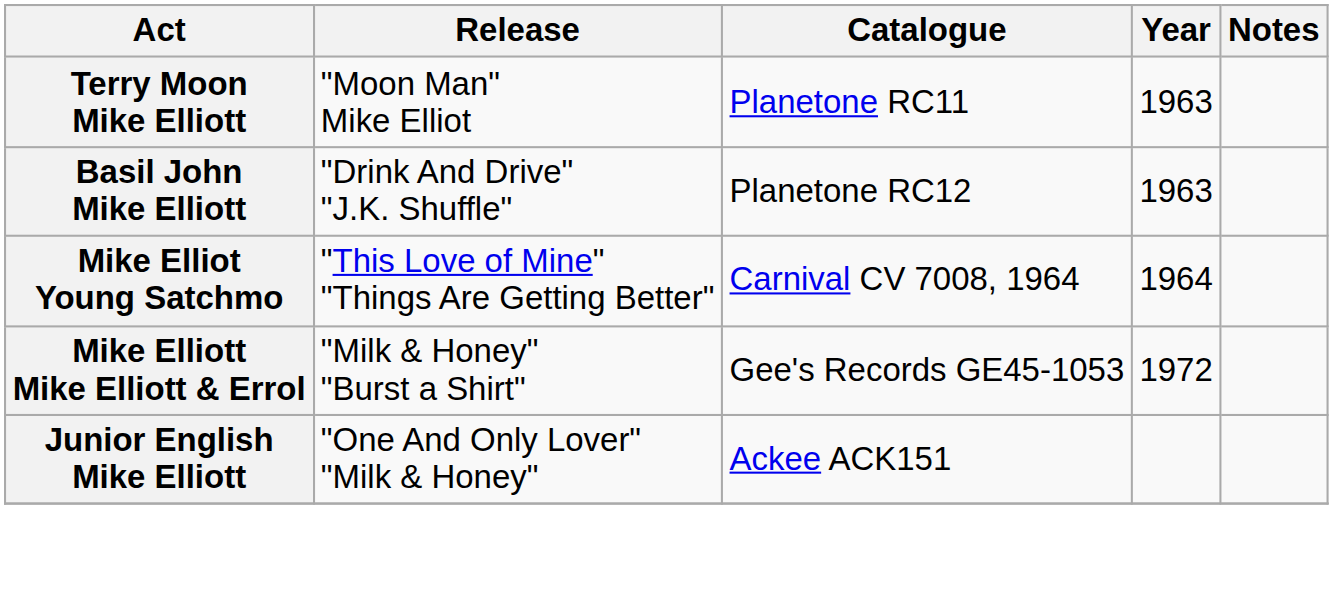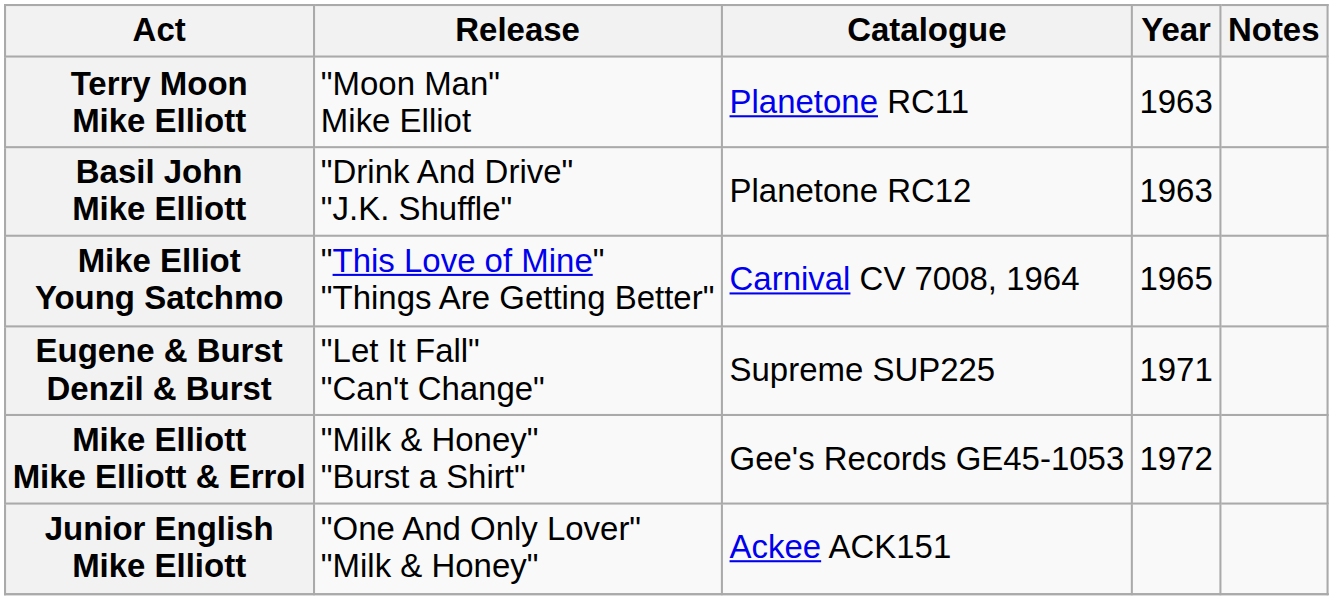 <table class="wikitable plainrowheaders sortable">
 <tr>
 <th scope="col" class="unsortable">Act</th>
 <th scope="col">Release</th>
 <th scope="col">Catalogue</th>
 <th scope="col">Year</th>
 <th scope="col" class="unsortable">Notes</th>
 </tr>
 <tr>
 <th scope="row">Terry Moon<br>Mike Elliott</th>
 <td>"Moon Man"<br>Mike Elliot</td>
 <td><a href='#'>Planetone</a> RC11</td>
 <td>1963</td>
 <td></td>
 </tr>
 <tr>
 <th scope="row">Basil John<br>Mike Elliott</th>
 <td>"Drink And Drive"<br>"J.K. Shuffle"</td>
 <td>Planetone RC12</td>
 <td>1963</td>
 <td></td>
 </tr>
 <tr>
 <th scope="row">Mike Elliot<br>Young Satchmo</th>
 <td>"<a href='#'>This Love of Mine</a>"<br>"Things Are Getting Better"</td>
 <td><a href='#'>Carnival</a> CV 7008, 1964</td>
-<td>1964</td>
+<td>1965</td>
+<td></td>
+</tr>
+<tr>
+<th scope="row">Eugene & Burst<br>Denzil & Burst</th>
+<td>"Let It Fall"<br>"Can't Change"</td>
+<td>Supreme SUP225</td>
+<td>1971</td>
 <td></td>
 </tr>
 <tr>
 <th scope="row">Mike Elliott<br>Mike Elliott & Errol</th>
 <td>"Milk & Honey"<br>"Burst a Shirt"</td>
 <td>Gee's Records GE45-1053</td>
 <td>1972</td>
 <td></td>
 </tr>
 <tr>
 <th scope="row">Junior English<br>Mike Elliott</th>
 <td>"One And Only Lover"<br>"Milk & Honey"</td>
 <td><a href='#'>Ackee</a> ACK151</td>
 <td></td>
 <td><br></td>
 </tr>
 <tr>
 </tr>
 </table>
